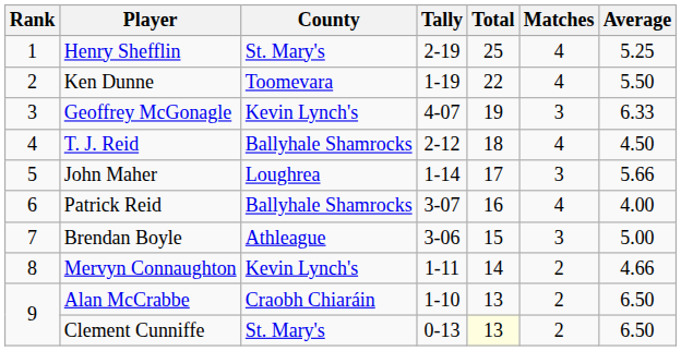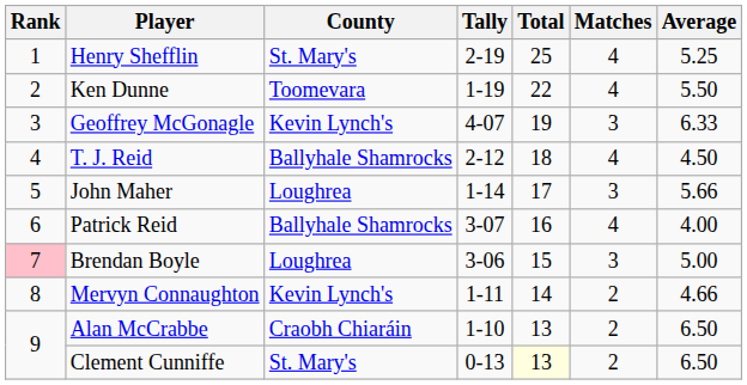 <table class="wikitable">
 <tr>
 <th>Rank</th>
 <th>Player</th>
 <th>County</th>
 <th>Tally</th>
 <th>Total</th>
 <th>Matches</th>
 <th>Average</th>
 </tr>
 <tr>
 <td rowspan=1 align=center>1</td>
 <td><a href='#'>Henry Shefflin</a></td>
 <td><a href='#'>St. Mary's</a></td>
 <td align=center>2-19</td>
 <td align=center>25</td>
 <td align=center>4</td>
 <td align=center>5.25</td>
 </tr>
 <tr>
 <td rowspan=1 align=center>2</td>
 <td>Ken Dunne</td>
 <td><a href='#'>Toomevara</a></td>
 <td align=center>1-19</td>
 <td align=center>22</td>
 <td align=center>4</td>
 <td align=center>5.50</td>
 </tr>
 <tr>
 <td rowspan=1 align=center>3</td>
 <td><a href='#'>Geoffrey McGonagle</a></td>
 <td><a href='#'>Kevin Lynch's</a></td>
 <td align=center>4-07</td>
 <td align=center>19</td>
 <td align=center>3</td>
 <td align=center>6.33</td>
 </tr>
 <tr>
 <td rowspan=1 align=center>4</td>
 <td><a href='#'>T. J. Reid</a></td>
 <td><a href='#'>Ballyhale Shamrocks</a></td>
 <td align=center>2-12</td>
 <td align=center>18</td>
 <td align=center>4</td>
 <td align=center>4.50</td>
 </tr>
 <tr>
 <td rowspan=1 align=center>5</td>
 <td>John Maher</td>
 <td><a href='#'>Loughrea</a></td>
 <td align=center>1-14</td>
 <td align=center>17</td>
 <td align=center>3</td>
 <td align=center>5.66</td>
 </tr>
 <tr>
 <td rowspan=1 align=center>6</td>
 <td>Patrick Reid</td>
 <td><a href='#'>Ballyhale Shamrocks</a></td>
 <td align=center>3-07</td>
 <td align=center>16</td>
 <td align=center>4</td>
 <td align=center>4.00</td>
 </tr>
 <tr>
-<td rowspan=1 align=center>7</td>
+<td rowspan=1 align=center style="background: pink;">7</td>
 <td>Brendan Boyle</td>
-<td><a href='#'>Athleague</a></td>
+<td><a href='#'>Loughrea</a></td>
 <td align=center>3-06</td>
 <td align=center>15</td>
 <td align=center>3</td>
 <td align=center>5.00</td>
 </tr>
 <tr>
 <td rowspan=1 align=center>8</td>
 <td><a href='#'>Mervyn Connaughton</a></td>
 <td><a href='#'>Kevin Lynch's</a></td>
 <td align=center>1-11</td>
 <td align=center>14</td>
 <td align=center>2</td>
 <td align=center>4.66</td>
 </tr>
 <tr>
 <td rowspan=2 align=center>9</td>
 <td><a href='#'>Alan McCrabbe</a></td>
 <td><a href='#'>Craobh Chiaráin</a></td>
 <td align=center>1-10</td>
 <td align=center>13</td>
 <td align=center>2</td>
 <td align=center>6.50</td>
 </tr>
 <tr>
 <td>Clement Cunniffe</td>
 <td><a href='#'>St. Mary's</a></td>
 <td align=center>0-13</td>
 <td align=center style="background: lightyellow;">13</td>
 <td align=center>2</td>
 <td align=center>6.50</td>
 </tr>
 </table>
